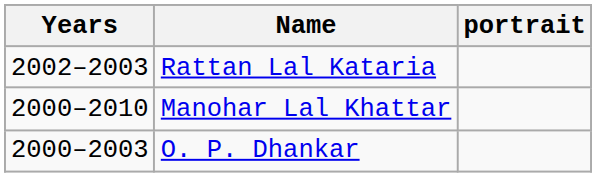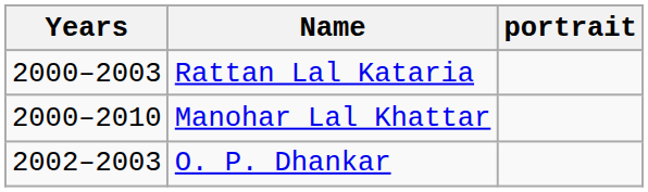 <table class="wikitable">
 <tr>
 <th>Years</th>
 <th>Name</th>
 <th>portrait</th>
 </tr>
 <tr>
-<td>2002–2003</td>
+<td>2000–2003</td>
 <td><a href='#'>Rattan Lal Kataria</a></td>
 <td></td>
 </tr>
 <tr>
 <td>2000–2010</td>
 <td><a href='#'>Manohar Lal Khattar</a></td>
 <td></td>
 </tr>
 <tr>
-<td>2000–2003</td>
+<td>2002–2003</td>
 <td><a href='#'>O. P. Dhankar</a></td>
 <td></td>
 </tr>
 </table>
